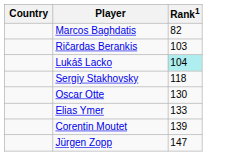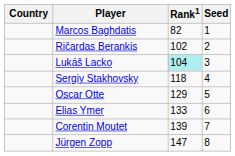 <table class="sortable wikitable">
 <tr>
 <th width="70">Country</th>
 <th width="175">Player</th>
 <th>Rank<sup>1</sup></th>
+<th>Seed</th>
 </tr>
 <tr>
 <td></td>
 <td><a href='#'>Marcos Baghdatis</a></td>
 <td>82</td>
+<td>1</td>
 </tr>
 <tr>
 <td></td>
 <td><a href='#'>Ričardas Berankis</a></td>
-<td>103</td>
+<td>102</td>
+<td>2</td>
 </tr>
 <tr>
 <td></td>
 <td><a href='#'>Lukáš Lacko</a></td>
 <td style="background: paleturquoise;">104</td>
+<td>3</td>
 </tr>
 <tr>
 <td></td>
 <td><a href='#'>Sergiy Stakhovsky</a></td>
 <td>118</td>
+<td>4</td>
 </tr>
 <tr>
 <td></td>
 <td><a href='#'>Oscar Otte</a></td>
-<td>130</td>
+<td>129</td>
+<td>5</td>
 </tr>
 <tr>
 <td></td>
 <td><a href='#'>Elias Ymer</a></td>
 <td>133</td>
+<td>6</td>
 </tr>
 <tr>
 <td></td>
 <td><a href='#'>Corentin Moutet</a></td>
 <td>139</td>
+<td>7</td>
 </tr>
 <tr>
 <td></td>
 <td><a href='#'>Jürgen Zopp</a></td>
 <td>147</td>
+<td>8</td>
 </tr>
 </table>
